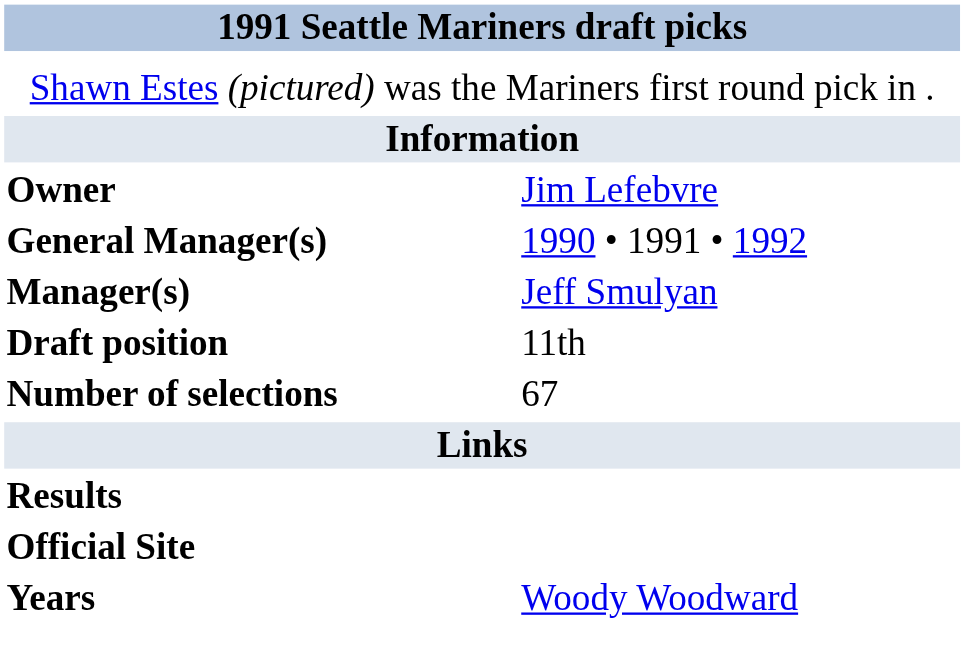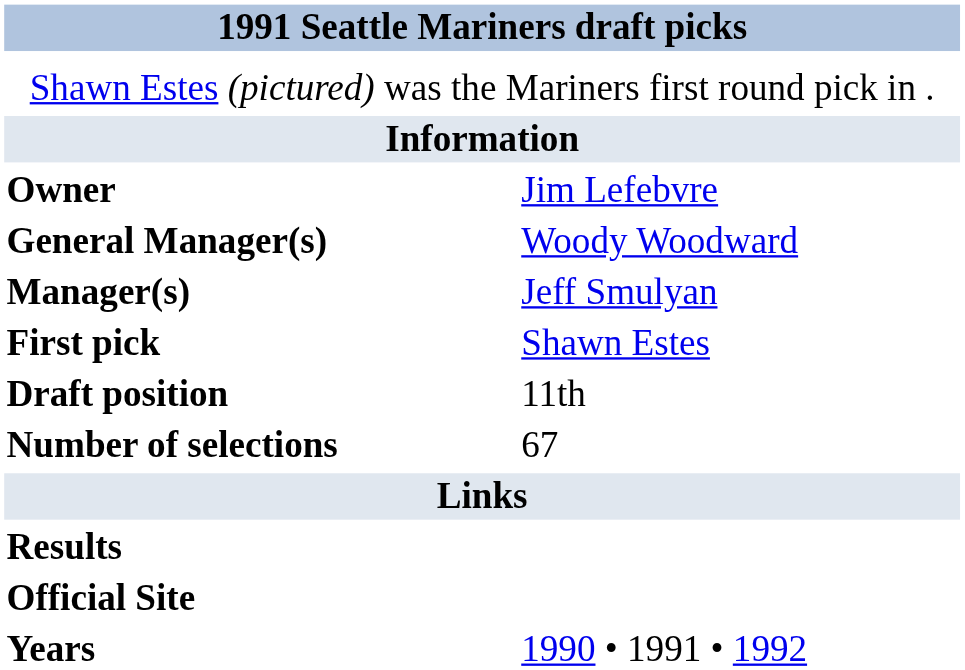 <table class="toccolours" style="float: right; clear: right; margin: 0 0 1em 1em; width: 26em;">
 <tr style="text-align:center;">
 <th colspan="2" style="text-align: center; background-color: LightSteelBlue;">1991 Seattle Mariners draft picks</th>
 </tr>
 <tr>
 <td colspan="2" style="text-align: center"></td>
 </tr>
 <tr>
 <td colspan="2" style="text-align: center"><a href='#'>Shawn Estes</a> <em>(pictured)</em> was the Mariners first round pick in .</td>
 </tr>
 <tr>
 <th style="background: #E0E7EF;" colspan="2">Information</th>
 </tr>
 <tr>
 <td><strong>Owner</strong></td>
 <td><a href='#'>Jim Lefebvre</a></td>
 </tr>
 <tr>
 <td style="vertical-align: top;"><strong>General Manager(s)</strong></td>
-<td><a href='#'>1990</a> • 1991 • <a href='#'>1992</a></td>
+<td><a href='#'>Woody Woodward</a></td>
 </tr>
 <tr>
 <td style="vertical-align: top;"><strong>Manager(s)</strong></td>
 <td><a href='#'>Jeff Smulyan</a></td>
+</tr>
+<tr>
+<td style="vertical-align: top;"><strong>First pick</strong></td>
+<td><a href='#'>Shawn Estes</a></td>
 </tr>
 <tr>
 <td style="vertical-align: top;"><strong>Draft position</strong></td>
 <td>11th</td>
 </tr>
 <tr>
 <td style="vertical-align: middle;"><strong>Number of selections</strong></td>
 <td>67</td>
 </tr>
 <tr>
 <th style="background: #E0E7EF;" colspan="2">Links</th>
 </tr>
 <tr>
 <td style="vertical-align: top;"><strong>Results</strong></td>
 <td></td>
 </tr>
 <tr>
 <td style="vertical-align: top;"><strong>Official Site</strong></td>
 <td></td>
 </tr>
 <tr>
 <td style="vertical-align: top;"><strong>Years</strong></td>
-<td><a href='#'>Woody Woodward</a></td>
+<td><a href='#'>1990</a> • 1991 • <a href='#'>1992</a></td>
 </tr>
 </table>
